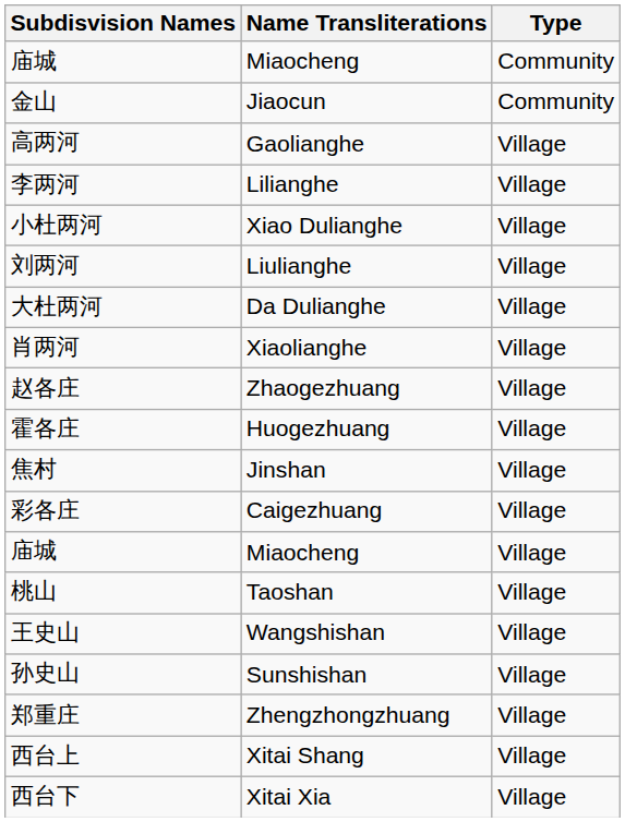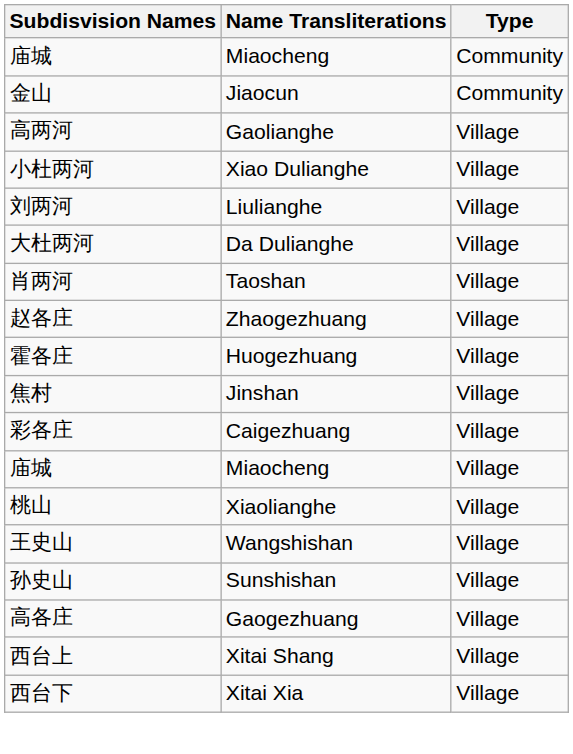 <table class="wikitable sortable">
 <tr>
 <th>Subdisvision Names</th>
 <th>Name Transliterations</th>
 <th>Type</th>
 </tr>
 <tr>
 <td>庙城</td>
 <td>Miaocheng</td>
 <td>Community</td>
 </tr>
 <tr>
 <td>金山</td>
 <td>Jiaocun</td>
 <td>Community</td>
 </tr>
 <tr>
 <td>高两河</td>
 <td>Gaolianghe</td>
 <td>Village</td>
 </tr>
 <tr>
-<td>李两河</td>
-<td>Lilianghe</td>
-<td>Village</td>
-</tr>
-<tr>
 <td>小杜两河</td>
 <td>Xiao Dulianghe</td>
 <td>Village</td>
 </tr>
 <tr>
 <td>刘两河</td>
 <td>Liulianghe</td>
 <td>Village</td>
 </tr>
 <tr>
 <td>大杜两河</td>
 <td>Da Dulianghe</td>
 <td>Village</td>
 </tr>
 <tr>
 <td>肖两河</td>
-<td>Xiaolianghe</td>
+<td>Taoshan</td>
 <td>Village</td>
 </tr>
 <tr>
 <td>赵各庄</td>
 <td>Zhaogezhuang</td>
 <td>Village</td>
 </tr>
 <tr>
 <td>霍各庄</td>
 <td>Huogezhuang</td>
 <td>Village</td>
 </tr>
 <tr>
 <td>焦村</td>
 <td>Jinshan</td>
 <td>Village</td>
 </tr>
 <tr>
 <td>彩各庄</td>
 <td>Caigezhuang</td>
 <td>Village</td>
 </tr>
 <tr>
 <td>庙城</td>
 <td>Miaocheng</td>
 <td>Village</td>
 </tr>
 <tr>
 <td>桃山</td>
-<td>Taoshan</td>
+<td>Xiaolianghe</td>
 <td>Village</td>
 </tr>
 <tr>
 <td>王史山</td>
 <td>Wangshishan</td>
 <td>Village</td>
 </tr>
 <tr>
 <td>孙史山</td>
 <td>Sunshishan</td>
 <td>Village</td>
 </tr>
 <tr>
-<td>郑重庄</td>
-<td>Zhengzhongzhuang</td>
+<td>高各庄</td>
+<td>Gaogezhuang</td>
 <td>Village</td>
 </tr>
 <tr>
 <td>西台上</td>
 <td>Xitai Shang</td>
 <td>Village</td>
 </tr>
 <tr>
 <td>西台下</td>
 <td>Xitai Xia</td>
 <td>Village</td>
 </tr>
 </table>
